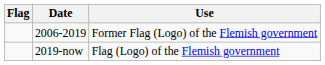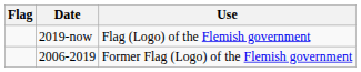 <table class="wikitable">
 <tr>
 <th>Flag</th>
 <th>Date</th>
 <th>Use</th>
 </tr>
 <tr>
 <td></td>
+<td>2019-now</td>
+<td>Flag (Logo) of the <a href='#'>Flemish government</a></td>
+</tr>
+<tr>
+<td></td>
 <td>2006-2019</td>
 <td>Former Flag (Logo) of the <a href='#'>Flemish government</a></td>
 </tr>
-<tr>
-<td></td>
-<td>2019-now</td>
-<td>Flag (Logo) of the <a href='#'>Flemish government</a></td>
-</tr>
 </table>
